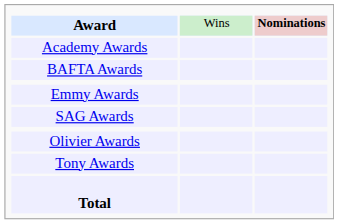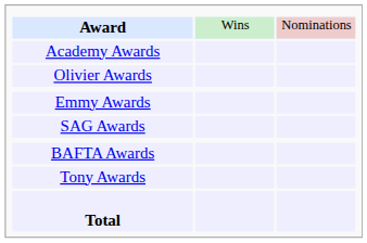 <table class="infobox" style="width: 22em; text-align: left; font-size: 80%; vertical-align: middle;">
 <tr>
 <td colspan="3" style="text-align:center;"></td>
 </tr>
 <tr bgcolor=#D9E8FF style="text-align:center;">
 <th style="vertical-align: middle;">Award</th>
 <td style="background:#cceecc; font-size:8pt;" width="60px">Wins</td>
-<td style="background:#eecccc; font-size:8pt;" width="60px"><strong>Nominations</strong></td>
+<td style="background:#eecccc; font-size:8pt;" width="60px">Nominations</td>
 </tr>
 <tr bgcolor=#eeeeff>
 <td align="center"><a href='#'>Academy Awards</a></td>
 <td></td>
 <td></td>
 </tr>
 <tr bgcolor=#eeeeff>
-<td align="center"><a href='#'>BAFTA Awards</a></td>
+<td align="center"><a href='#'>Olivier Awards</a></td>
 <td></td>
 <td></td>
 </tr>
 <tr bgcolor=#eeeeff>
 </tr>
 <tr bgcolor=#eeeeff>
 <td align="center"><a href='#'>Emmy Awards</a></td>
 <td></td>
 <td></td>
 </tr>
 <tr bgcolor=#eeeeff>
 <td align="center"><a href='#'>SAG Awards</a></td>
 <td></td>
 <td></td>
 </tr>
 <tr bgcolor=#eeeeff>
 </tr>
 <tr bgcolor=#eeeeff>
-<td align="center"><a href='#'>Olivier Awards</a></td>
+<td align="center"><a href='#'>BAFTA Awards</a></td>
 <td></td>
 <td></td>
 </tr>
 <tr bgcolor=#eeeeff>
 <td align="center"><a href='#'>Tony Awards</a></td>
 <td></td>
 <td></td>
 </tr>
 <tr bgcolor=#eeeeff>
 <td align="center"><br><strong>Total</strong></td>
 <td></td>
 <td></td>
 </tr>
 </table>
